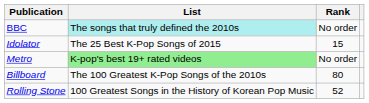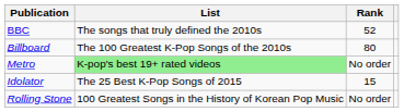 <table class="wikitable plainrowheaders">
 <tr>
 <th>Publication</th>
 <th>List</th>
 <th>Rank</th>
 <th class="unsortable"></th>
 </tr>
 <tr>
 <td><a href='#'>BBC</a></td>
-<td style="background: paleturquoise;">The songs that truly defined the 2010s</td>
+<td>The songs that truly defined the 2010s</td>
+<td style="text-align:center">52</td>
+<td style="text-align:center"></td>
+</tr>
+<tr>
+<td><em><a href='#'>Billboard</a></em></td>
+<td>The 100 Greatest K-Pop Songs of the 2010s</td>
+<td style="text-align:center">80</td>
+<td style="text-align:center"></td>
+</tr>
+<tr>
+<td rowspan="row"><em><a href='#'>Metro</a></em></td>
+<td rowspan="row" style="background: lightgreen;">K-pop's best 19+ rated videos</td>
 <td style="text-align:center">No order</td>
 <td style="text-align:center"></td>
 </tr>
 <tr>
 <td rowspan="row"><em><a href='#'>Idolator</a></em></td>
 <td rowspan="row">The 25 Best K-Pop Songs of 2015</td>
 <td style="text-align:center">15</td>
 <td style="text-align:center"></td>
 </tr>
 <tr>
-<td rowspan="row"><em><a href='#'>Metro</a></em></td>
-<td rowspan="row" style="background: lightgreen;">K-pop's best 19+ rated videos</td>
+<td><em><a href='#'>Rolling Stone</a></em></td>
+<td>100 Greatest Songs in the History of Korean Pop Music</td>
 <td style="text-align:center">No order</td>
 <td style="text-align:center"></td>
 </tr>
-<tr>
-<td><em><a href='#'>Billboard</a></em></td>
-<td>The 100 Greatest K-Pop Songs of the 2010s</td>
-<td style="text-align:center">80</td>
-<td style="text-align:center"></td>
-</tr>
-<tr>
-<td><em><a href='#'>Rolling Stone</a></em></td>
-<td>100 Greatest Songs in the History of Korean Pop Music</td>
-<td style="text-align:center">52</td>
-<td style="text-align:center"></td>
-</tr>
 </table>
